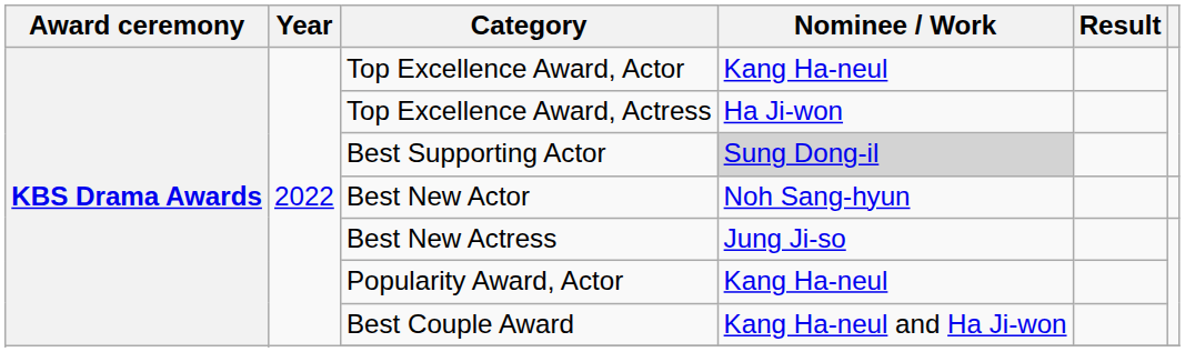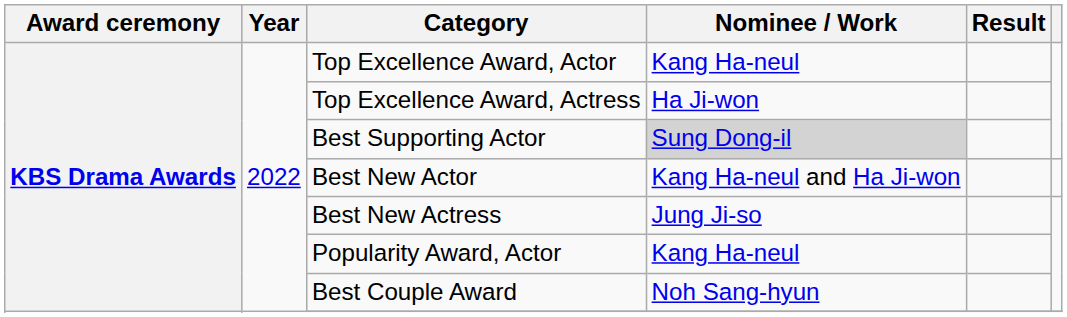 <table class="wikitable plainrowheaders sortable">
 <tr>
 <th scope="col">Award ceremony</th>
 <th scope="col">Year</th>
 <th scope="col">Category </th>
 <th scope="col">Nominee / Work</th>
 <th scope="col">Result</th>
 <th scope="col" class="unsortable"></th>
 </tr>
 <tr>
 <th scope="row" rowspan="8"><a href='#'>KBS Drama Awards</a></th>
 <td rowspan="8" style="text-align:center"><a href='#'>2022</a></td>
 <td>Top Excellence Award, Actor</td>
 <td><a href='#'>Kang Ha-neul</a></td>
 <td></td>
 <td rowspan="3" style="text-align:center"></td>
 </tr>
 <tr>
 <td>Top Excellence Award, Actress</td>
 <td><a href='#'>Ha Ji-won</a></td>
 <td></td>
 </tr>
 <tr>
 <td>Best Supporting Actor</td>
 <td style="background: lightgrey;"><a href='#'>Sung Dong-il</a></td>
 <td></td>
 </tr>
 <tr>
 <td>Best New Actor</td>
-<td><a href='#'>Noh Sang-hyun</a></td>
+<td><a href='#'>Kang Ha-neul</a> and <a href='#'>Ha Ji-won</a></td>
 <td></td>
 <td style="text-align:center"></td>
 </tr>
 <tr>
 <td>Best New Actress</td>
 <td><a href='#'>Jung Ji-so</a></td>
 <td></td>
 <td rowspan="3" style="text-align:center"></td>
 </tr>
 <tr>
 <td>Popularity Award, Actor</td>
 <td><a href='#'>Kang Ha-neul</a></td>
 <td></td>
 </tr>
 <tr>
 <td>Best Couple Award</td>
-<td><a href='#'>Kang Ha-neul</a> and <a href='#'>Ha Ji-won</a></td>
+<td><a href='#'>Noh Sang-hyun</a></td>
 <td></td>
 </tr>
 <tr>
 </tr>
 </table>
